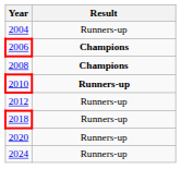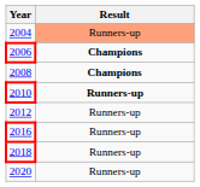 <table class="wikitable" style="text-align: center; font-size:90%">
 <tr>
 <th>Year</th>
 <th style="width:200px">Result</th>
 </tr>
 <tr>
 <td><a href='#'>2004</a></td>
-<td> Runners-up</td>
+<td style="background: lightsalmon;"> Runners-up</td>
 </tr>
 <tr>
 <td style="border: 3px solid red"><a href='#'>2006</a></td>
 <td><strong> Champions</strong></td>
 </tr>
 <tr>
 <td><a href='#'>2008</a></td>
 <td><strong> Champions</strong></td>
 </tr>
 <tr>
 <td style="border: 3px solid red"><a href='#'>2010</a></td>
 <td><strong> Runners-up</strong></td>
 </tr>
 <tr>
 <td><a href='#'>2012</a></td>
 <td> Runners-up</td>
 </tr>
 <tr>
+<td style="border: 3px solid red"><a href='#'>2016</a></td>
+<td> Runners-up</td>
+</tr>
+<tr>
 <td style="border: 3px solid red"><a href='#'>2018</a></td>
 <td> Runners-up</td>
 </tr>
 <tr>
 <td><a href='#'>2020</a></td>
 <td> Runners-up</td>
 </tr>
-<tr>
-<td><a href='#'>2024</a></td>
-<td> Runners-up</td>
-</tr>
 </table>
